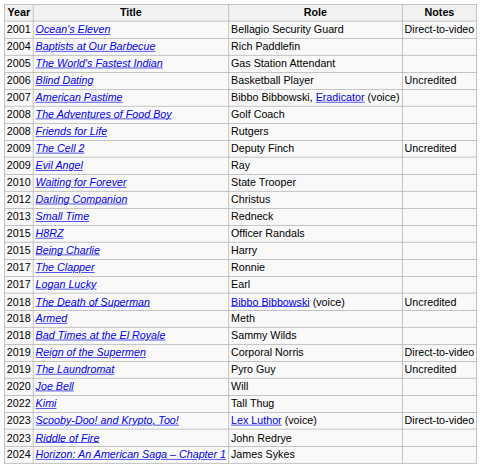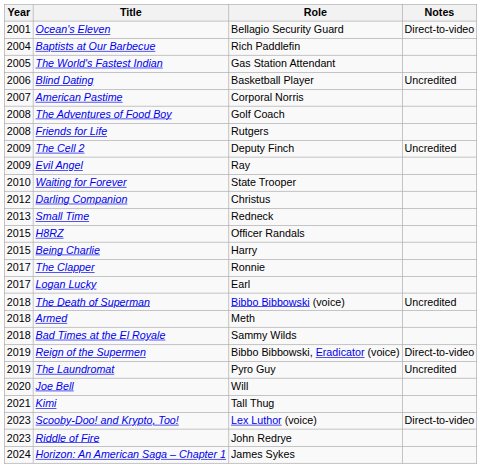 <table class="wikitable sortable">
 <tr>
 <th>Year</th>
 <th>Title</th>
 <th>Role</th>
 <th>Notes</th>
 </tr>
 <tr>
 <td>2001</td>
 <td><em><a href='#'>Ocean's Eleven</a></em></td>
 <td>Bellagio Security Guard</td>
 <td>Direct-to-video</td>
 </tr>
 <tr>
 <td>2004</td>
 <td><em><a href='#'>Baptists at Our Barbecue</a></em></td>
 <td>Rich Paddlefin</td>
 <td></td>
 </tr>
 <tr>
 <td>2005</td>
 <td><em><a href='#'>The World's Fastest Indian</a></em></td>
 <td>Gas Station Attendant</td>
 <td></td>
 </tr>
 <tr>
 <td>2006</td>
 <td><em><a href='#'>Blind Dating</a></em></td>
 <td>Basketball Player</td>
 <td>Uncredited</td>
 </tr>
 <tr>
 <td>2007</td>
 <td><em><a href='#'>American Pastime</a></em></td>
-<td>Bibbo Bibbowski, <a href='#'>Eradicator</a> (voice)</td>
+<td>Corporal Norris</td>
 <td></td>
 </tr>
 <tr>
 <td>2008</td>
 <td><em><a href='#'>The Adventures of Food Boy</a></em></td>
 <td>Golf Coach</td>
 <td></td>
 </tr>
 <tr>
 <td>2008</td>
 <td><em><a href='#'>Friends for Life</a></em></td>
 <td>Rutgers</td>
 <td></td>
 </tr>
 <tr>
 <td>2009</td>
 <td><em><a href='#'>The Cell 2</a></em></td>
 <td>Deputy Finch</td>
 <td>Uncredited</td>
 </tr>
 <tr>
 <td>2009</td>
 <td><em><a href='#'>Evil Angel</a></em></td>
 <td>Ray</td>
 <td></td>
 </tr>
 <tr>
 <td>2010</td>
 <td><em><a href='#'>Waiting for Forever</a></em></td>
 <td>State Trooper</td>
 <td></td>
 </tr>
 <tr>
 <td>2012</td>
 <td><em><a href='#'>Darling Companion</a></em></td>
 <td>Christus</td>
 <td></td>
 </tr>
 <tr>
 <td>2013</td>
 <td><em><a href='#'>Small Time</a></em></td>
 <td>Redneck</td>
 <td></td>
 </tr>
 <tr>
 <td>2015</td>
 <td><em><a href='#'>H8RZ</a></em></td>
 <td>Officer Randals</td>
 <td></td>
 </tr>
 <tr>
 <td>2015</td>
 <td><em><a href='#'>Being Charlie</a></em></td>
 <td>Harry</td>
 <td></td>
 </tr>
 <tr>
 <td>2017</td>
 <td><em><a href='#'>The Clapper</a></em></td>
 <td>Ronnie</td>
 <td></td>
 </tr>
 <tr>
 <td>2017</td>
 <td><em><a href='#'>Logan Lucky</a></em></td>
 <td>Earl</td>
 <td></td>
 </tr>
 <tr>
 <td>2018</td>
 <td><em><a href='#'>The Death of Superman</a></em></td>
 <td><a href='#'>Bibbo Bibbowski</a> (voice)</td>
 <td>Uncredited</td>
 </tr>
 <tr>
 <td>2018</td>
 <td><em><a href='#'>Armed</a></em></td>
 <td>Meth</td>
 <td></td>
 </tr>
 <tr>
 <td>2018</td>
 <td><em><a href='#'>Bad Times at the El Royale</a></em></td>
 <td>Sammy Wilds</td>
 <td></td>
 </tr>
 <tr>
 <td>2019</td>
 <td><em><a href='#'>Reign of the Supermen</a></em></td>
-<td>Corporal Norris</td>
+<td>Bibbo Bibbowski, <a href='#'>Eradicator</a> (voice)</td>
 <td>Direct-to-video</td>
 </tr>
 <tr>
 <td>2019</td>
 <td><em><a href='#'>The Laundromat</a></em></td>
 <td>Pyro Guy</td>
 <td>Uncredited</td>
 </tr>
 <tr>
 <td>2020</td>
 <td><em><a href='#'>Joe Bell</a></em></td>
 <td>Will</td>
 <td></td>
 </tr>
 <tr>
-<td>2022</td>
+<td>2021</td>
 <td><em><a href='#'>Kimi</a></em></td>
 <td>Tall Thug</td>
 <td></td>
 </tr>
 <tr>
 <td>2023</td>
 <td><em><a href='#'>Scooby-Doo! and Krypto, Too!</a></em></td>
 <td><a href='#'>Lex Luthor</a> (voice)</td>
 <td>Direct-to-video</td>
 </tr>
 <tr>
 <td>2023</td>
 <td><em><a href='#'>Riddle of Fire</a></em></td>
 <td>John Redrye</td>
 <td></td>
 </tr>
 <tr>
 <td>2024</td>
 <td><em><a href='#'>Horizon: An American Saga – Chapter 1</a></em></td>
 <td>James Sykes</td>
 <td></td>
 </tr>
 </table>
